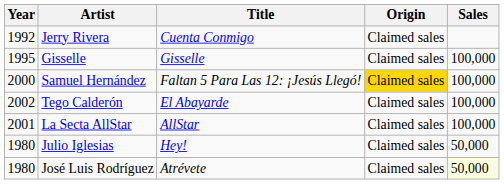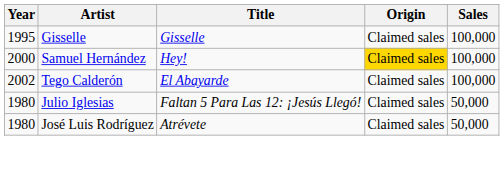 <table class="wikitable">
 <tr>
 <th>Year</th>
 <th>Artist</th>
 <th>Title</th>
 <th>Origin</th>
 <th>Sales</th>
-</tr>
-<tr>
-<td>1992</td>
-<td><a href='#'>Jerry Rivera</a></td>
-<td><em><a href='#'>Cuenta Conmigo</a></em></td>
-<td>Claimed sales</td>
-<td></td>
 </tr>
 <tr>
 <td>1995</td>
 <td><a href='#'>Gisselle</a></td>
 <td><em><a href='#'>Gisselle</a></em></td>
 <td>Claimed sales</td>
 <td>100,000</td>
 </tr>
 <tr>
 <td>2000</td>
 <td><a href='#'>Samuel Hernández</a></td>
-<td><em>Faltan 5 Para Las 12: ¡Jesús Llegó!</em></td>
+<td><em><a href='#'>Hey!</a></em></td>
 <td style="background: gold;">Claimed sales</td>
 <td>100,000</td>
 </tr>
 <tr>
 <td>2002</td>
 <td><a href='#'>Tego Calderón</a></td>
 <td><em><a href='#'>El Abayarde</a></em></td>
 <td>Claimed sales</td>
 <td>100,000</td>
 </tr>
 <tr>
-<td>2001</td>
-<td><a href='#'>La Secta AllStar</a></td>
-<td><em><a href='#'>AllStar</a></em></td>
-<td>Claimed sales</td>
-<td>100,000</td>
-</tr>
-<tr>
 <td>1980</td>
 <td><a href='#'>Julio Iglesias</a></td>
-<td><em><a href='#'>Hey!</a></em></td>
+<td><em>Faltan 5 Para Las 12: ¡Jesús Llegó!</em></td>
 <td>Claimed sales</td>
 <td>50,000</td>
 </tr>
 <tr>
 <td>1980</td>
 <td>José Luis Rodríguez</td>
 <td><em>Atrévete</em></td>
 <td>Claimed sales</td>
-<td style="background: lightyellow;">50,000</td>
+<td>50,000</td>
 </tr>
 </table>
